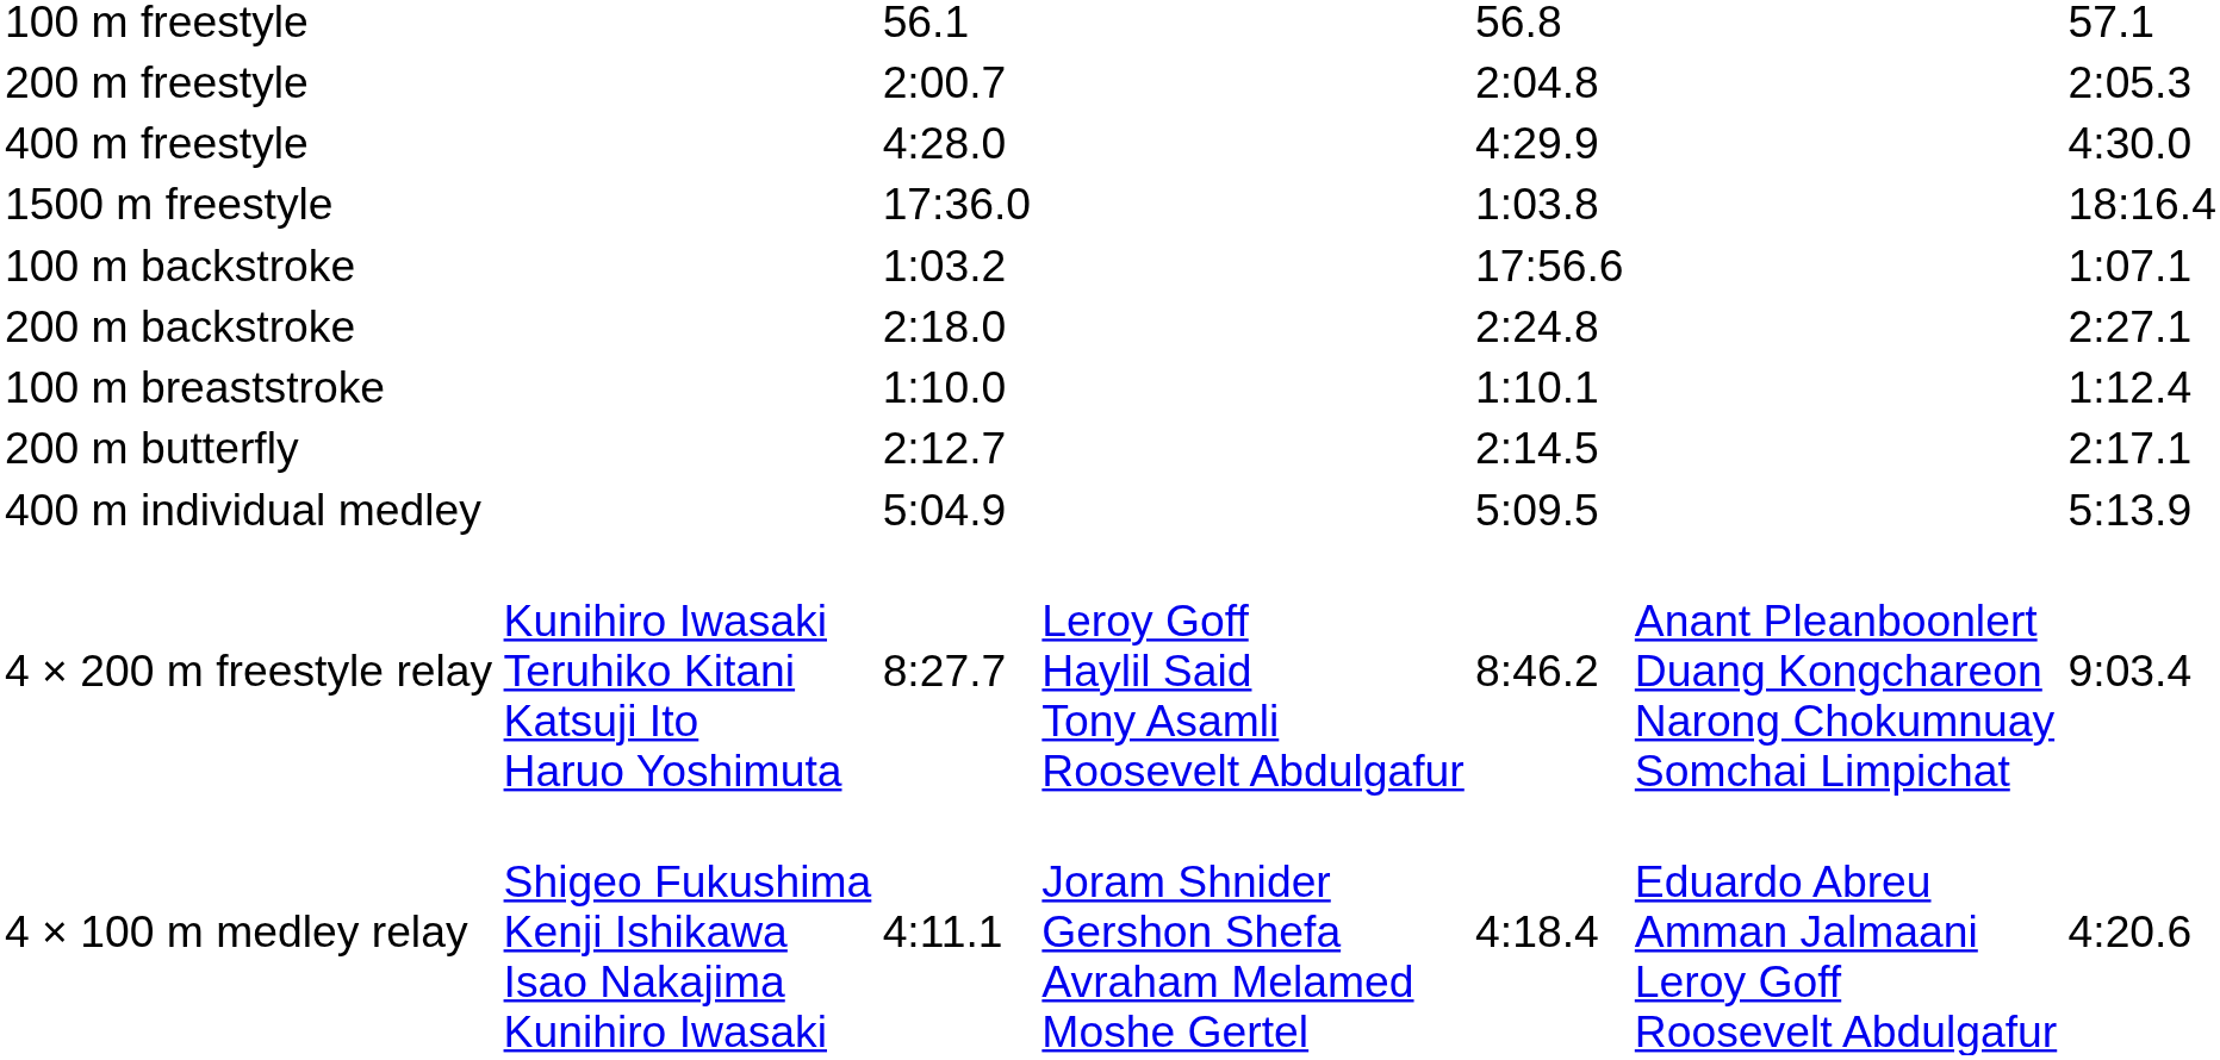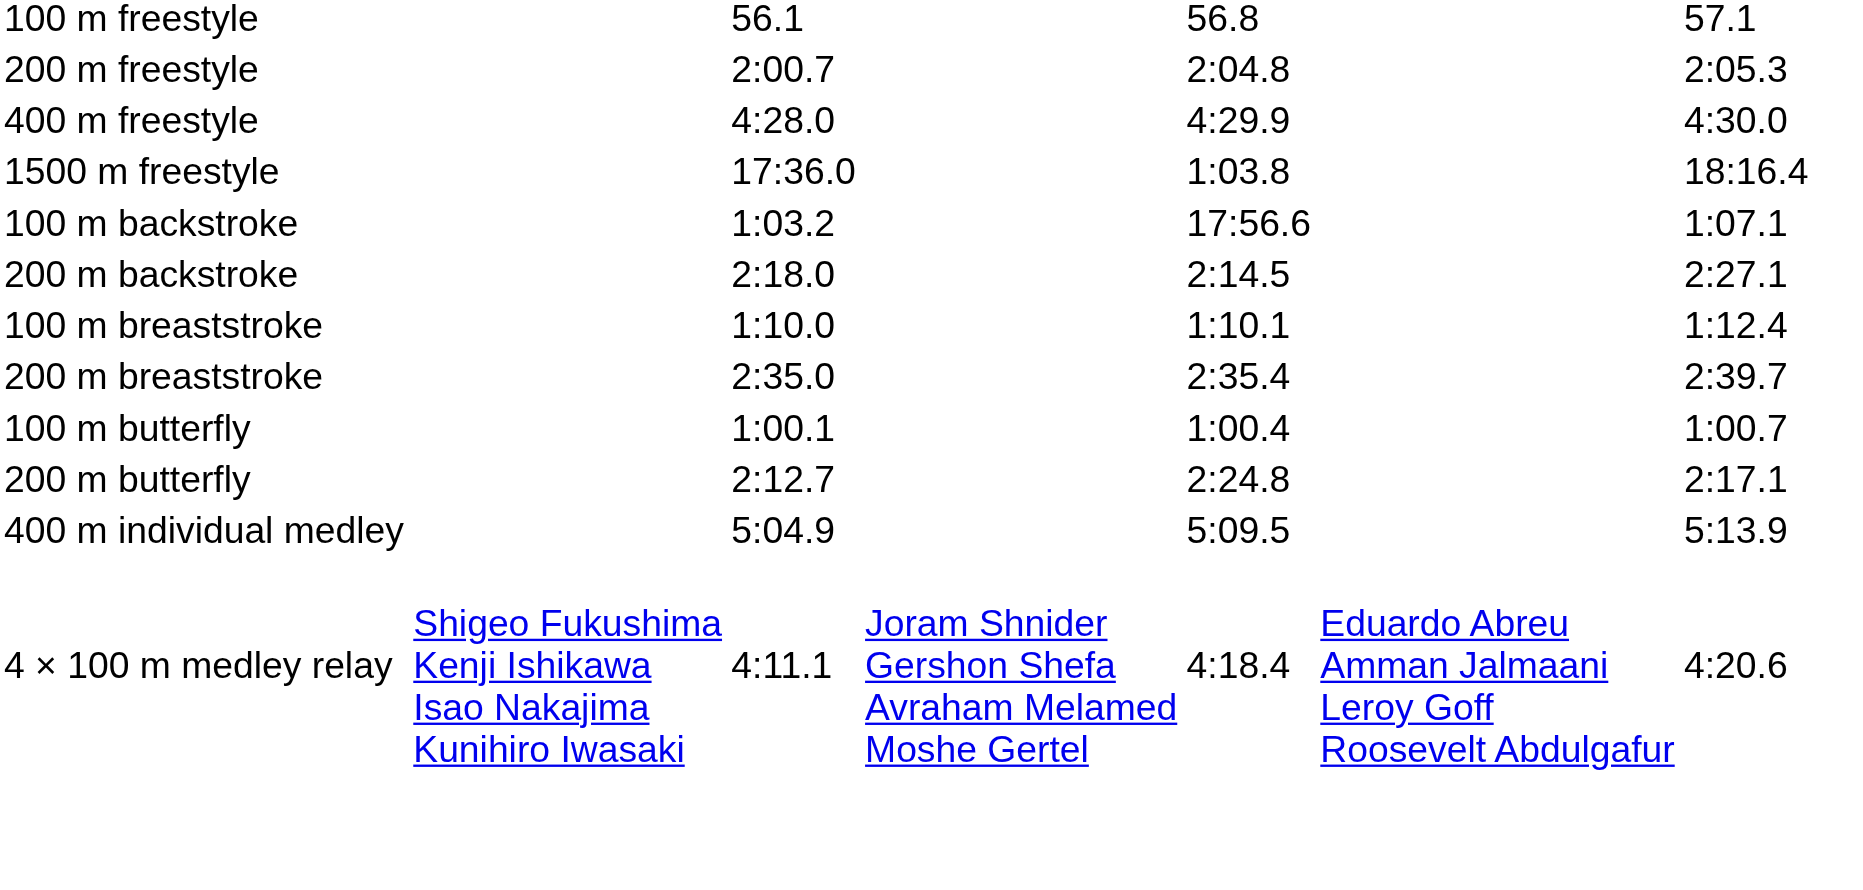 <table>
 <tr>
 <td>100 m freestyle<br></td>
 <td></td>
 <td>56.1<br></td>
 <td></td>
 <td>56.8</td>
 <td></td>
 <td>57.1</td>
 </tr>
 <tr>
 <td>200 m freestyle<br></td>
 <td></td>
 <td>2:00.7<br></td>
 <td></td>
 <td>2:04.8</td>
 <td></td>
 <td>2:05.3</td>
 </tr>
 <tr>
 <td>400 m freestyle<br></td>
 <td></td>
 <td>4:28.0</td>
 <td></td>
 <td>4:29.9</td>
 <td></td>
 <td>4:30.0</td>
 </tr>
 <tr>
 <td>1500 m freestyle<br></td>
 <td></td>
 <td>17:36.0<br></td>
 <td></td>
 <td>1:03.8</td>
 <td></td>
 <td>18:16.4</td>
 </tr>
 <tr>
 <td>100 m backstroke<br></td>
 <td></td>
 <td>1:03.2<br></td>
 <td></td>
 <td>17:56.6</td>
 <td></td>
 <td>1:07.1</td>
 </tr>
 <tr>
 <td>200 m backstroke<br></td>
 <td></td>
 <td>2:18.0<br></td>
 <td></td>
-<td>2:24.8</td>
+<td>2:14.5</td>
 <td></td>
 <td>2:27.1</td>
 </tr>
 <tr>
 <td>100 m breaststroke<br></td>
 <td></td>
 <td>1:10.0<br></td>
 <td></td>
 <td>1:10.1</td>
 <td></td>
 <td>1:12.4</td>
 </tr>
 <tr>
+<td>200 m breaststroke<br></td>
+<td></td>
+<td>2:35.0<br></td>
+<td></td>
+<td>2:35.4</td>
+<td></td>
+<td>2:39.7</td>
+</tr>
+<tr>
+<td>100 m butterfly<br></td>
+<td></td>
+<td>1:00.1<br></td>
+<td></td>
+<td>1:00.4</td>
+<td></td>
+<td>1:00.7</td>
+</tr>
+<tr>
 <td>200 m butterfly<br></td>
 <td></td>
 <td>2:12.7<br></td>
 <td></td>
-<td>2:14.5</td>
+<td>2:24.8</td>
 <td></td>
 <td>2:17.1</td>
 </tr>
 <tr>
 <td>400 m individual medley<br></td>
 <td></td>
 <td>5:04.9<br></td>
 <td></td>
 <td>5:09.5</td>
 <td></td>
 <td>5:13.9</td>
 </tr>
 <tr>
-<td>4 × 200 m freestyle relay<br></td>
-<td><br><a href='#'>Kunihiro Iwasaki</a><br><a href='#'>Teruhiko Kitani</a><br><a href='#'>Katsuji Ito</a><br><a href='#'>Haruo Yoshimuta</a></td>
-<td>8:27.7<br></td>
-<td><br><a href='#'>Leroy Goff</a><br><a href='#'>Haylil Said</a><br><a href='#'>Tony Asamli</a><br><a href='#'>Roosevelt Abdulgafur</a></td>
-<td>8:46.2</td>
-<td><br><a href='#'>Anant Pleanboonlert</a><br><a href='#'>Duang Kongchareon</a><br><a href='#'>Narong Chokumnuay</a><br><a href='#'>Somchai Limpichat</a></td>
-<td>9:03.4</td>
-</tr>
-<tr>
 <td>4 × 100 m medley relay<br></td>
 <td><br><a href='#'>Shigeo Fukushima</a><br><a href='#'>Kenji Ishikawa</a><br><a href='#'>Isao Nakajima</a><br><a href='#'>Kunihiro Iwasaki</a></td>
 <td>4:11.1<br></td>
 <td><br><a href='#'>Joram Shnider</a><br><a href='#'>Gershon Shefa</a><br><a href='#'>Avraham Melamed</a><br><a href='#'>Moshe Gertel</a></td>
 <td>4:18.4</td>
 <td><br><a href='#'>Eduardo Abreu</a><br><a href='#'>Amman Jalmaani</a><br><a href='#'>Leroy Goff</a><br><a href='#'>Roosevelt Abdulgafur</a></td>
 <td>4:20.6</td>
 </tr>
 </table>
